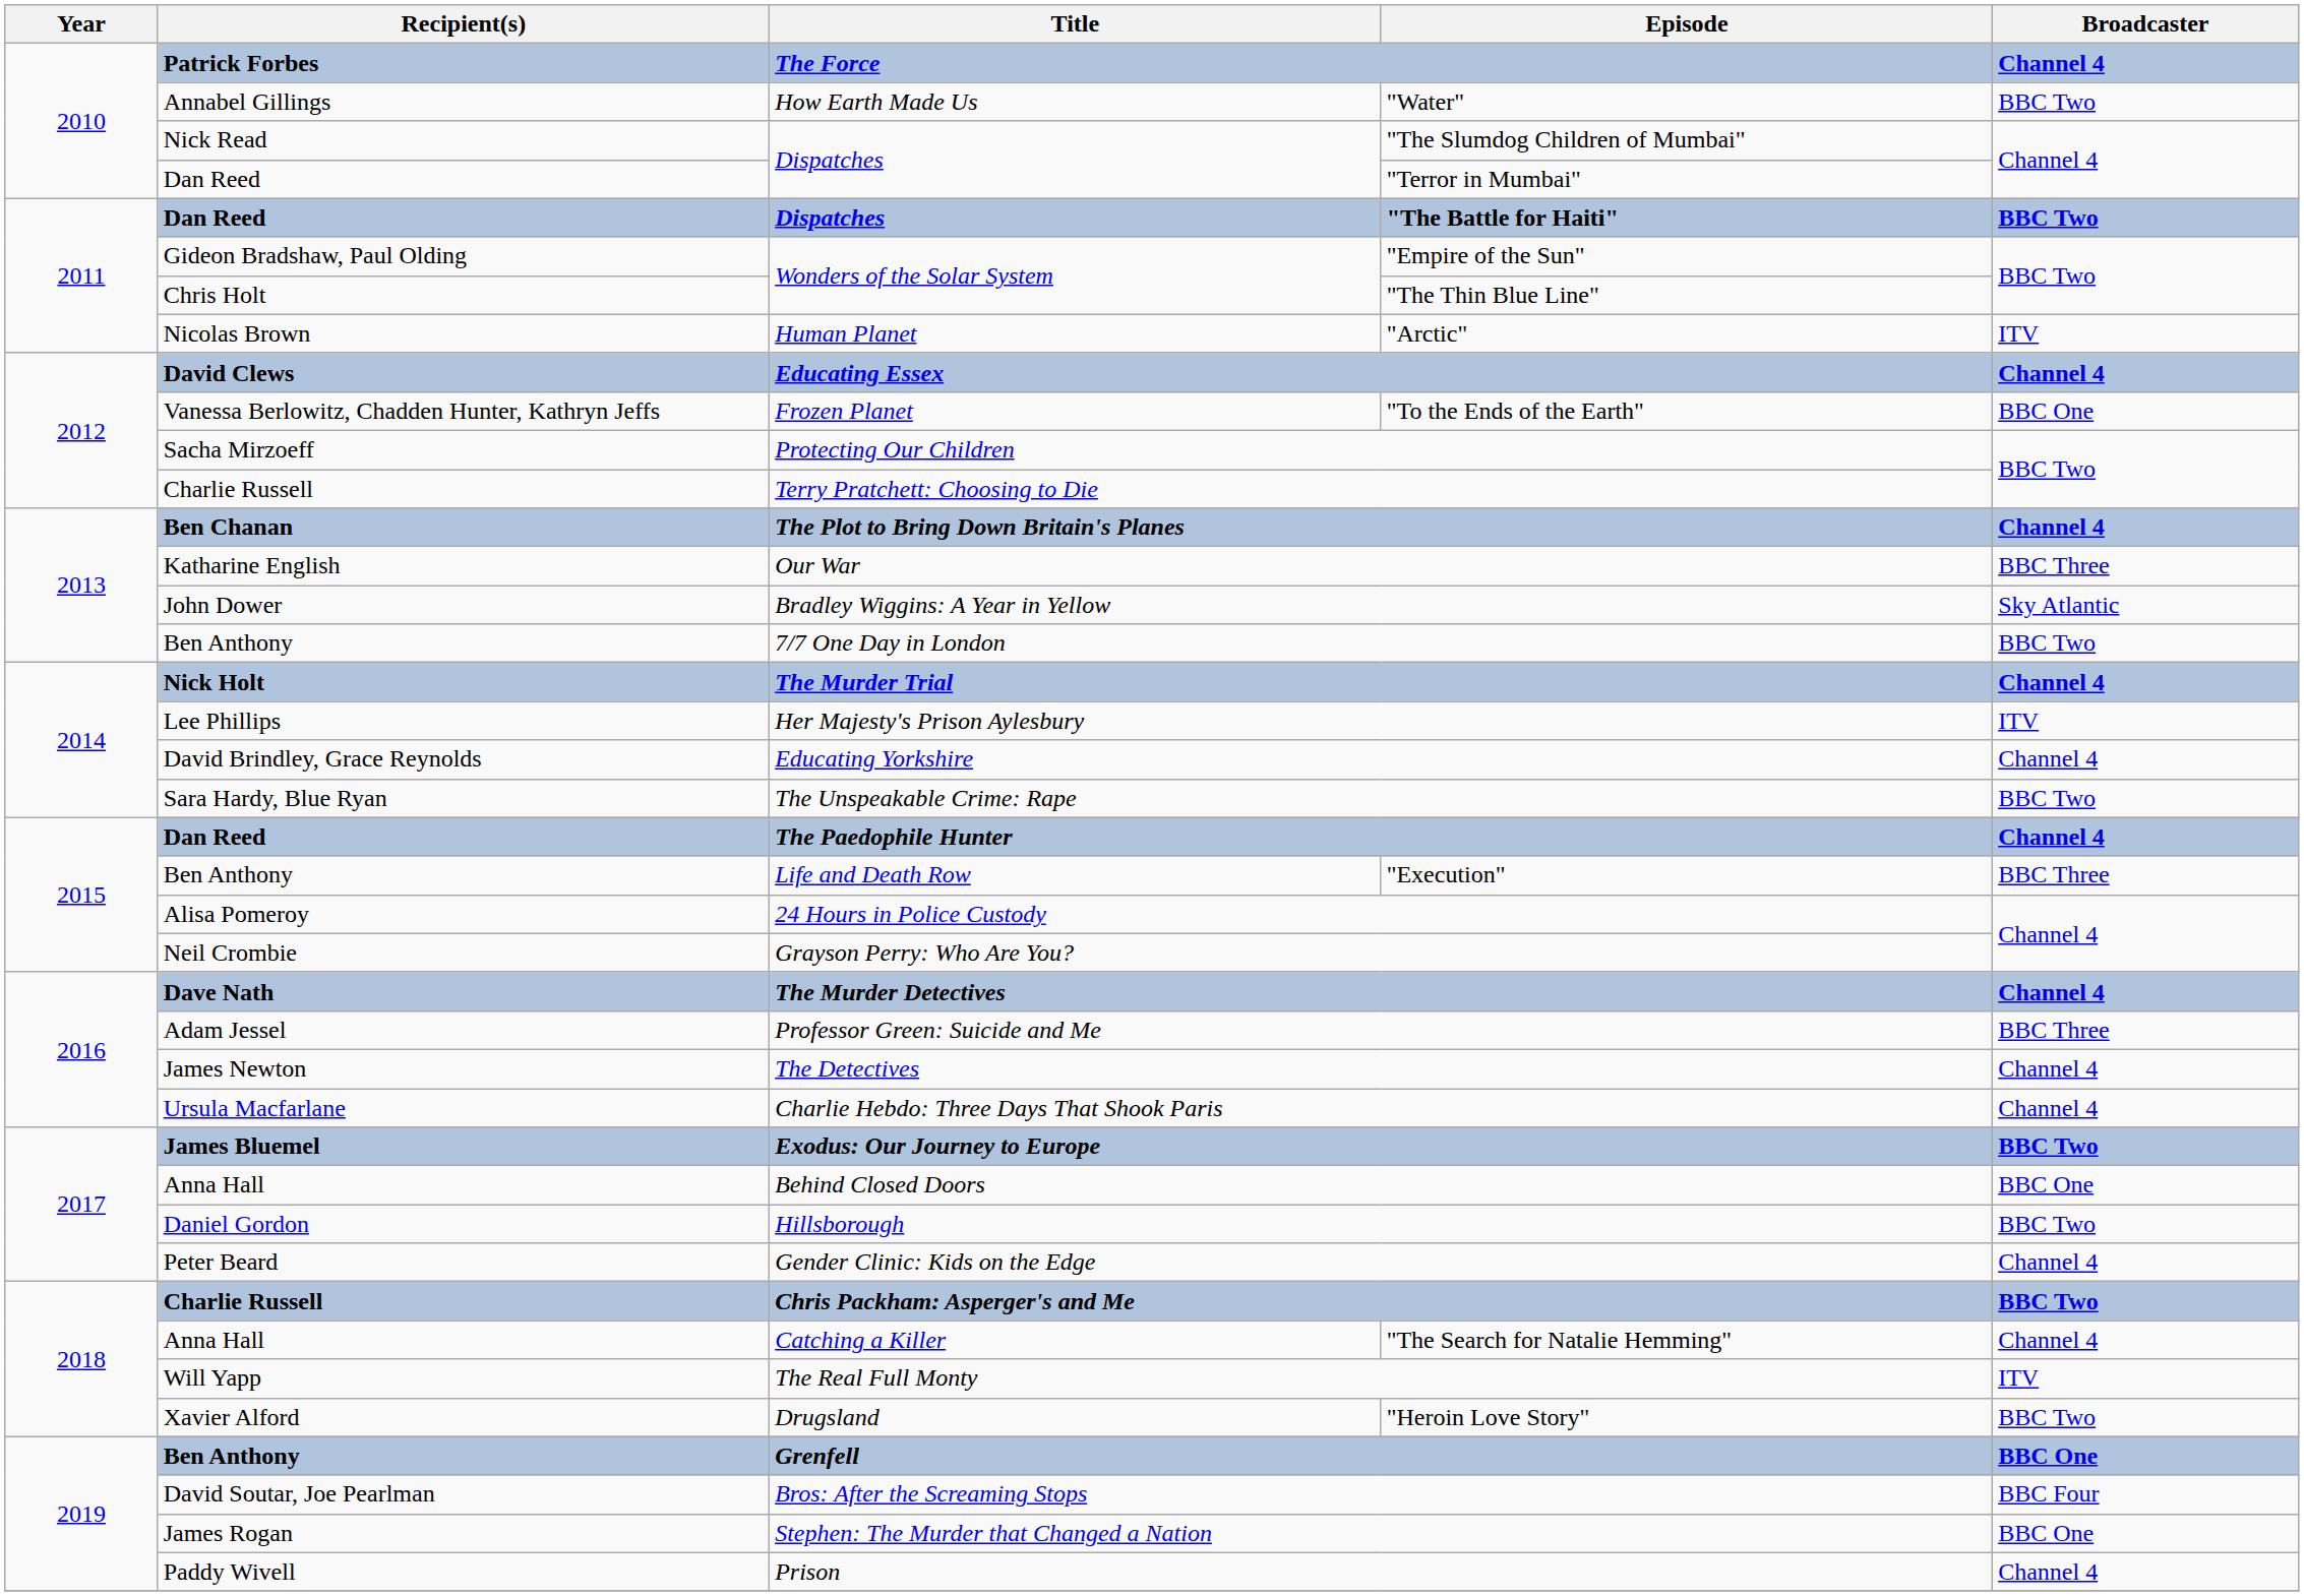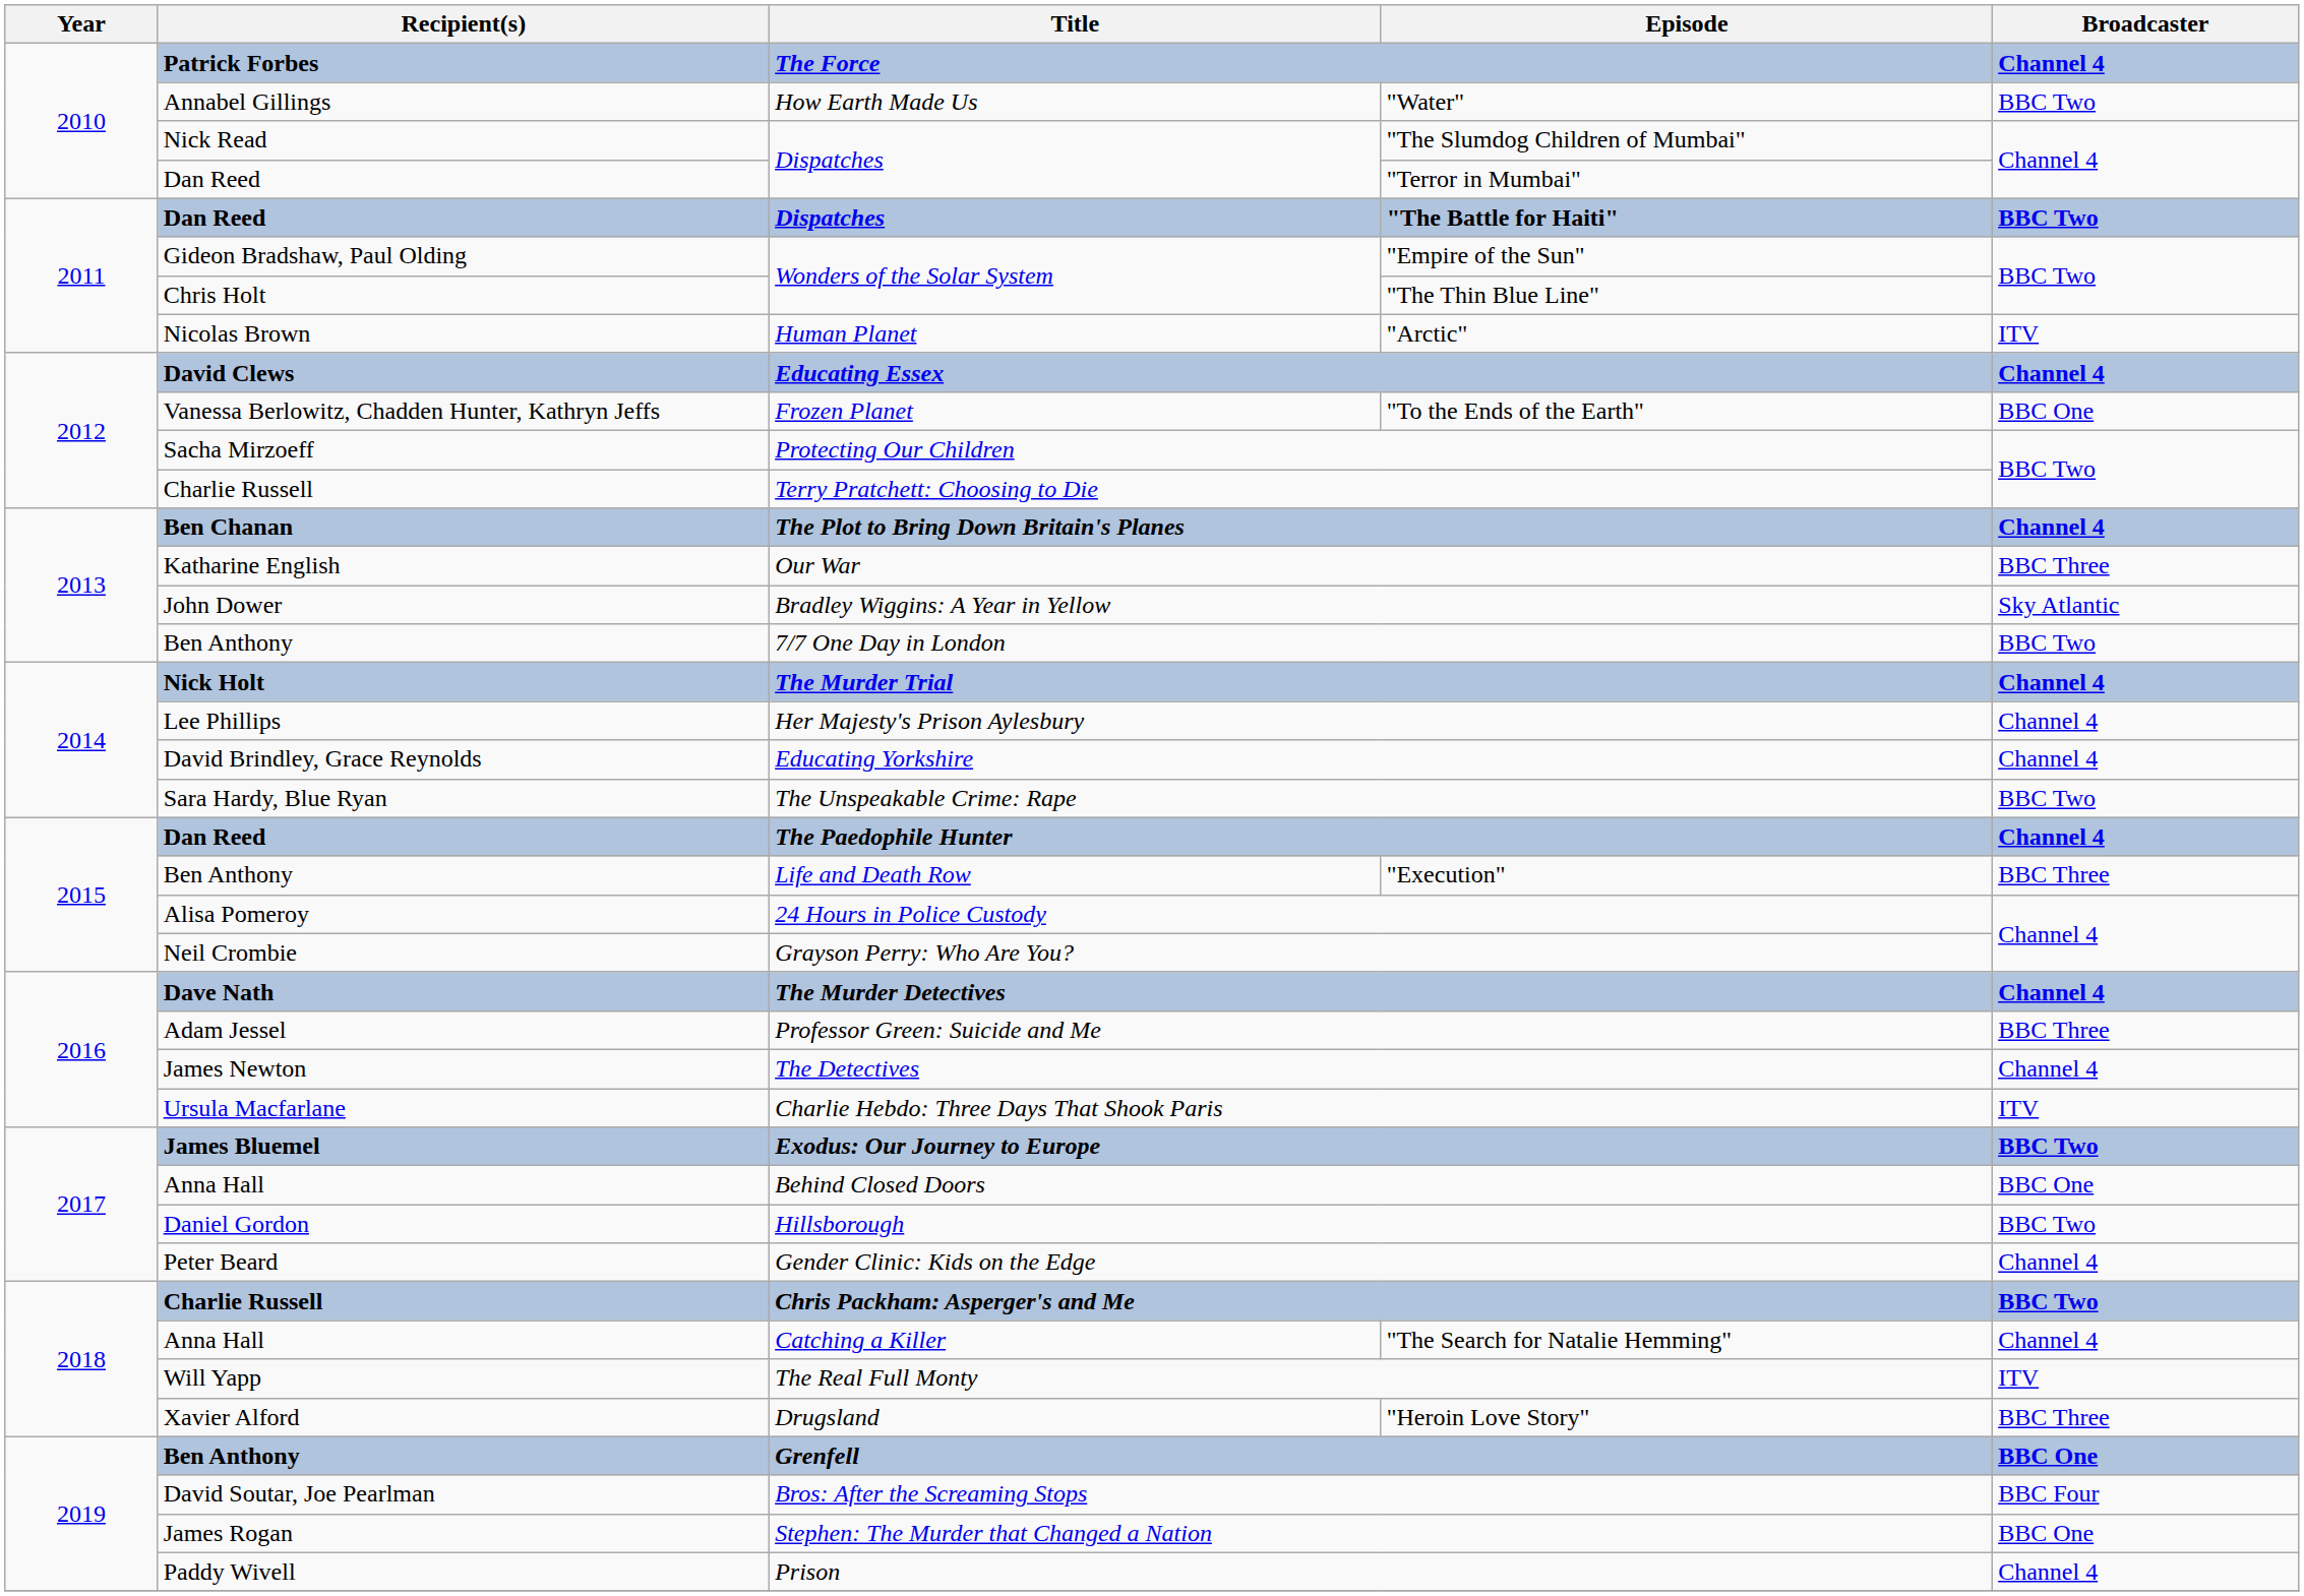 <table class="wikitable" width="95%">
 <tr>
 <th width=5%>Year</th>
 <th width=20%><strong>Recipient(s)</strong></th>
 <th width=20%>Title</th>
 <th width=20%>Episode</th>
 <th width=10%><strong>Broadcaster</strong></th>
 </tr>
 <tr>
 <td rowspan="4" style="text-align:center;"><a href='#'>2010</a></td>
 <td style="background:#B0C4DE;"><strong>Patrick Forbes</strong></td>
 <td colspan="2" style="background:#B0C4DE;"><strong><em><a href='#'>The Force</a></em></strong></td>
 <td style="background:#B0C4DE;"><strong><a href='#'>Channel 4</a></strong></td>
 </tr>
 <tr>
 <td>Annabel Gillings</td>
 <td><em>How Earth Made Us</em></td>
 <td>"Water"</td>
 <td><a href='#'>BBC Two</a></td>
 </tr>
 <tr>
 <td>Nick Read</td>
 <td rowspan="2"><em><a href='#'>Dispatches</a></em></td>
 <td>"The Slumdog Children of Mumbai"</td>
 <td rowspan="2"><a href='#'>Channel 4</a></td>
 </tr>
 <tr>
 <td>Dan Reed</td>
 <td>"Terror in Mumbai"</td>
 </tr>
 <tr>
 <td rowspan="4" style="text-align:center;"><a href='#'>2011</a></td>
 <td style="background:#B0C4DE;"><strong>Dan Reed</strong></td>
 <td style="background:#B0C4DE;"><strong><em><a href='#'>Dispatches</a></em></strong></td>
 <td style="background:#B0C4DE;"><strong>"The Battle for Haiti"</strong></td>
 <td style="background:#B0C4DE;"><strong><a href='#'>BBC Two</a></strong></td>
 </tr>
 <tr>
 <td>Gideon Bradshaw, Paul Olding</td>
 <td rowspan="2"><em><a href='#'>Wonders of the Solar System</a></em></td>
 <td>"Empire of the Sun"</td>
 <td rowspan="2"><a href='#'>BBC Two</a></td>
 </tr>
 <tr>
 <td>Chris Holt</td>
 <td>"The Thin Blue Line"</td>
 </tr>
 <tr>
 <td>Nicolas Brown</td>
 <td><em><a href='#'>Human Planet</a></em></td>
 <td>"Arctic"</td>
 <td><a href='#'>ITV</a></td>
 </tr>
 <tr>
 <td rowspan="4" style="text-align:center;"><a href='#'>2012</a></td>
 <td style="background:#B0C4DE;"><strong>David Clews</strong></td>
 <td colspan="2" style="background:#B0C4DE;"><strong><em><a href='#'>Educating Essex</a></em></strong></td>
 <td style="background:#B0C4DE;"><strong><a href='#'>Channel 4</a></strong></td>
 </tr>
 <tr>
 <td>Vanessa Berlowitz, Chadden Hunter, Kathryn Jeffs</td>
 <td><em><a href='#'>Frozen Planet</a></em></td>
 <td>"To the Ends of the Earth"</td>
 <td><a href='#'>BBC One</a></td>
 </tr>
 <tr>
 <td>Sacha Mirzoeff</td>
 <td colspan="2"><em><a href='#'>Protecting Our Children</a></em></td>
 <td rowspan="2"><a href='#'>BBC Two</a></td>
 </tr>
 <tr>
 <td>Charlie Russell</td>
 <td colspan="2"><em><a href='#'>Terry Pratchett: Choosing to Die</a></em></td>
 </tr>
 <tr>
 <td rowspan="4" style="text-align:center;"><a href='#'>2013</a></td>
 <td style="background:#B0C4DE;"><strong>Ben Chanan</strong></td>
 <td colspan="2" style="background:#B0C4DE;"><strong><em>The Plot to Bring Down Britain's Planes</em></strong></td>
 <td style="background:#B0C4DE;"><strong><a href='#'>Channel 4</a></strong></td>
 </tr>
 <tr>
 <td>Katharine English</td>
 <td colspan="2"><em>Our War</em></td>
 <td><a href='#'>BBC Three</a></td>
 </tr>
 <tr>
 <td>John Dower</td>
 <td colspan="2"><em>Bradley Wiggins: A Year in Yellow</em></td>
 <td><a href='#'>Sky Atlantic</a></td>
 </tr>
 <tr>
 <td>Ben Anthony</td>
 <td colspan="2"><em>7/7 One Day in London</em></td>
 <td><a href='#'>BBC Two</a></td>
 </tr>
 <tr>
 <td rowspan="4" style="text-align:center;"><a href='#'>2014</a></td>
 <td style="background:#B0C4DE;"><strong>Nick Holt</strong></td>
 <td colspan="2" style="background:#B0C4DE;"><strong><em><a href='#'>The Murder Trial</a></em></strong></td>
 <td style="background:#B0C4DE;"><strong><a href='#'>Channel 4</a></strong></td>
 </tr>
 <tr>
 <td>Lee Phillips</td>
 <td colspan="2"><em>Her Majesty's Prison Aylesbury</em></td>
-<td><a href='#'>ITV</a></td>
+<td><a href='#'>Channel 4</a></td>
 </tr>
 <tr>
 <td>David Brindley, Grace Reynolds</td>
 <td colspan="2"><em><a href='#'>Educating Yorkshire</a></em></td>
 <td><a href='#'>Channel 4</a></td>
 </tr>
 <tr>
 <td>Sara Hardy, Blue Ryan</td>
 <td colspan="2"><em>The Unspeakable Crime: Rape</em></td>
 <td><a href='#'>BBC Two</a></td>
 </tr>
 <tr>
 <td rowspan="4" style="text-align:center;"><a href='#'>2015</a></td>
 <td style="background:#B0C4DE;"><strong>Dan Reed</strong></td>
 <td colspan="2" style="background:#B0C4DE;"><strong><em>The Paedophile Hunter</em></strong></td>
 <td style="background:#B0C4DE;"><strong><a href='#'>Channel 4</a></strong></td>
 </tr>
 <tr>
 <td>Ben Anthony</td>
 <td><em><a href='#'>Life and Death Row</a></em></td>
 <td>"Execution"</td>
 <td><a href='#'>BBC Three</a></td>
 </tr>
 <tr>
 <td>Alisa Pomeroy</td>
 <td colspan="2"><em><a href='#'>24 Hours in Police Custody</a></em></td>
 <td rowspan="2"><a href='#'>Channel 4</a></td>
 </tr>
 <tr>
 <td>Neil Crombie</td>
 <td colspan="2"><em>Grayson Perry: Who Are You?</em></td>
 </tr>
 <tr>
 <td rowspan="4" style="text-align:center;"><a href='#'>2016</a></td>
 <td style="background:#B0C4DE;"><strong>Dave Nath</strong></td>
 <td colspan="2" style="background:#B0C4DE;"><strong><em>The Murder Detectives</em></strong></td>
 <td style="background:#B0C4DE;"><strong><a href='#'>Channel 4</a></strong></td>
 </tr>
 <tr>
 <td>Adam Jessel</td>
 <td colspan="2"><em>Professor Green: Suicide and Me</em></td>
 <td><a href='#'>BBC Three</a></td>
 </tr>
 <tr>
 <td>James Newton</td>
 <td colspan="2"><em><a href='#'>The Detectives</a></em></td>
 <td><a href='#'>Channel 4</a></td>
 </tr>
 <tr>
 <td><a href='#'>Ursula Macfarlane</a></td>
 <td colspan="2"><em>Charlie Hebdo: Three Days That Shook Paris</em></td>
-<td><a href='#'>Channel 4</a></td>
+<td><a href='#'>ITV</a></td>
 </tr>
 <tr>
 <td rowspan="4" style="text-align:center;"><a href='#'>2017</a><br></td>
 <td style="background:#B0C4DE;"><strong>James Bluemel</strong></td>
 <td colspan="2" style="background:#B0C4DE;"><strong><em>Exodus: Our Journey to Europe</em></strong></td>
 <td style="background:#B0C4DE;"><strong><a href='#'>BBC Two</a></strong></td>
 </tr>
 <tr>
 <td>Anna Hall</td>
 <td colspan="2"><em>Behind Closed Doors</em></td>
 <td><a href='#'>BBC One</a></td>
 </tr>
 <tr>
 <td><a href='#'>Daniel Gordon</a></td>
 <td colspan="2"><em><a href='#'>Hillsborough</a></em></td>
 <td><a href='#'>BBC Two</a></td>
 </tr>
 <tr>
 <td>Peter Beard</td>
 <td colspan="2"><em>Gender Clinic: Kids on the Edge</em></td>
 <td><a href='#'>Channel 4</a></td>
 </tr>
 <tr>
 <td rowspan="4" style="text-align:center;"><a href='#'>2018</a><br></td>
 <td style="background:#B0C4DE;"><strong>Charlie Russell</strong></td>
 <td colspan="2" style="background:#B0C4DE;"><strong><em>Chris Packham: Asperger's and Me</em></strong></td>
 <td style="background:#B0C4DE;"><strong><a href='#'>BBC Two</a></strong></td>
 </tr>
 <tr>
 <td>Anna Hall</td>
 <td><em><a href='#'>Catching a Killer</a></em></td>
 <td>"The Search for Natalie Hemming"</td>
 <td><a href='#'>Channel 4</a></td>
 </tr>
 <tr>
 <td>Will Yapp</td>
 <td colspan="2"><em>The Real Full Monty</em></td>
 <td><a href='#'>ITV</a></td>
 </tr>
 <tr>
 <td>Xavier Alford</td>
 <td><em>Drugsland</em></td>
 <td>"Heroin Love Story"</td>
-<td><a href='#'>BBC Two</a></td>
+<td><a href='#'>BBC Three</a></td>
 </tr>
 <tr>
 <td rowspan="4" style="text-align:center;"><a href='#'>2019</a><br></td>
 <td style="background:#B0C4DE;"><strong>Ben Anthony</strong></td>
 <td colspan="2" style="background:#B0C4DE;"><strong><em>Grenfell</em></strong></td>
 <td style="background:#B0C4DE;"><strong><a href='#'>BBC One</a></strong></td>
 </tr>
 <tr>
 <td>David Soutar, Joe Pearlman</td>
 <td colspan="2"><em><a href='#'>Bros: After the Screaming Stops</a></em></td>
 <td><a href='#'>BBC Four</a></td>
 </tr>
 <tr>
 <td>James Rogan</td>
 <td colspan="2"><em><a href='#'>Stephen: The Murder that Changed a Nation</a></em></td>
 <td><a href='#'>BBC One</a></td>
 </tr>
 <tr>
 <td>Paddy Wivell</td>
 <td colspan="2"><em>Prison</em></td>
 <td><a href='#'>Channel 4</a></td>
 </tr>
 <tr>
 </tr>
 </table>
